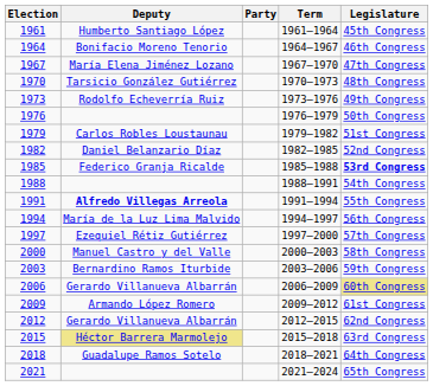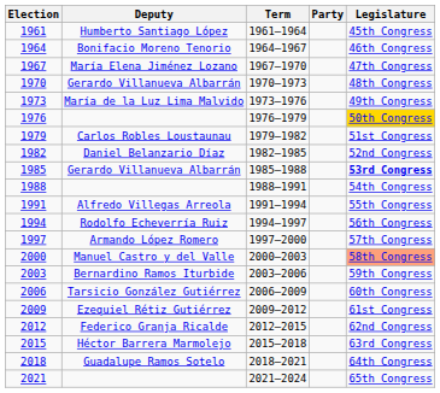 <table class="wikitable sortable" style="text-align: center">
 <tr>
 <th>Election</th>
 <th class="unsortable">Deputy</th>
+<th class="unsortable">Term</th>
 <th class="unsortable">Party</th>
-<th class="unsortable">Term</th>
 <th class="unsortable">Legislature</th>
 </tr>
 <tr>
 <td><a href='#'>1961</a></td>
 <td><a href='#'>Humberto Santiago López</a></td>
+<td>1961–1964</td>
 <td></td>
-<td>1961–1964</td>
 <td><a href='#'>45th Congress</a></td>
 </tr>
 <tr>
 <td><a href='#'>1964</a></td>
 <td><a href='#'>Bonifacio Moreno Tenorio</a></td>
+<td>1964–1967</td>
 <td></td>
-<td>1964–1967</td>
 <td><a href='#'>46th Congress</a></td>
 </tr>
 <tr>
 <td><a href='#'>1967</a></td>
 <td><a href='#'>María Elena Jiménez Lozano</a></td>
+<td>1967–1970</td>
 <td></td>
-<td>1967–1970</td>
 <td><a href='#'>47th Congress</a></td>
 </tr>
 <tr>
 <td><a href='#'>1970</a></td>
-<td><a href='#'>Tarsicio González Gutiérrez</a></td>
+<td><a href='#'>Gerardo Villanueva Albarrán</a></td>
+<td>1970–1973</td>
 <td></td>
-<td>1970–1973</td>
 <td><a href='#'>48th Congress</a></td>
 </tr>
 <tr>
 <td><a href='#'>1973</a></td>
-<td><a href='#'>Rodolfo Echeverría Ruiz</a></td>
+<td><a href='#'>María de la Luz Lima Malvido</a></td>
+<td>1973–1976</td>
 <td></td>
-<td>1973–1976</td>
 <td><a href='#'>49th Congress</a></td>
 </tr>
 <tr>
 <td><a href='#'>1976</a></td>
 <td></td>
+<td>1976–1979</td>
 <td></td>
-<td>1976–1979</td>
-<td><a href='#'>50th Congress</a></td>
+<td style="background: gold;"><a href='#'>50th Congress</a></td>
 </tr>
 <tr>
 <td><a href='#'>1979</a></td>
 <td><a href='#'>Carlos Robles Loustaunau</a></td>
+<td>1979–1982</td>
 <td></td>
-<td>1979–1982</td>
 <td><a href='#'>51st Congress</a></td>
 </tr>
 <tr>
 <td><a href='#'>1982</a></td>
 <td><a href='#'>Daniel Belanzario Díaz</a></td>
+<td>1982–1985</td>
 <td></td>
-<td>1982–1985</td>
 <td><a href='#'>52nd Congress</a></td>
 </tr>
 <tr>
 <td><a href='#'>1985</a></td>
-<td><a href='#'>Federico Granja Ricalde</a></td>
+<td><a href='#'>Gerardo Villanueva Albarrán</a></td>
+<td>1985–1988</td>
 <td></td>
-<td>1985–1988</td>
 <td><strong><a href='#'>53rd Congress</a></strong></td>
 </tr>
 <tr>
 <td><a href='#'>1988</a></td>
 <td></td>
+<td>1988–1991</td>
 <td></td>
-<td>1988–1991</td>
 <td><a href='#'>54th Congress</a></td>
 </tr>
 <tr>
 <td><a href='#'>1991</a></td>
-<td><strong><a href='#'>Alfredo Villegas Arreola</a></strong></td>
+<td><a href='#'>Alfredo Villegas Arreola</a></td>
+<td>1991–1994</td>
 <td></td>
-<td>1991–1994</td>
 <td><a href='#'>55th Congress</a></td>
 </tr>
 <tr>
 <td><a href='#'>1994</a></td>
-<td><a href='#'>María de la Luz Lima Malvido</a></td>
+<td><a href='#'>Rodolfo Echeverría Ruiz</a></td>
+<td>1994–1997</td>
 <td></td>
-<td>1994–1997</td>
 <td><a href='#'>56th Congress</a></td>
 </tr>
 <tr>
 <td><a href='#'>1997</a></td>
-<td><a href='#'>Ezequiel Rétiz Gutiérrez</a></td>
+<td><a href='#'>Armando López Romero</a></td>
+<td>1997–2000</td>
 <td></td>
-<td>1997–2000</td>
 <td><a href='#'>57th Congress</a></td>
 </tr>
 <tr>
 <td><a href='#'>2000</a></td>
 <td><a href='#'>Manuel Castro y del Valle</a></td>
+<td>2000–2003</td>
 <td></td>
-<td>2000–2003</td>
-<td><a href='#'>58th Congress</a></td>
+<td style="background: lightsalmon;"><a href='#'>58th Congress</a></td>
 </tr>
 <tr>
 <td><a href='#'>2003</a></td>
 <td><a href='#'>Bernardino Ramos Iturbide</a></td>
+<td>2003–2006</td>
 <td></td>
-<td>2003–2006</td>
 <td><a href='#'>59th Congress</a></td>
 </tr>
 <tr>
 <td><a href='#'>2006</a></td>
-<td><a href='#'>Gerardo Villanueva Albarrán</a></td>
+<td><a href='#'>Tarsicio González Gutiérrez</a></td>
+<td>2006–2009</td>
 <td></td>
-<td>2006–2009</td>
-<td style="background: khaki;"><a href='#'>60th Congress</a></td>
+<td><a href='#'>60th Congress</a></td>
 </tr>
 <tr>
 <td><a href='#'>2009</a></td>
-<td><a href='#'>Armando López Romero</a></td>
+<td><a href='#'>Ezequiel Rétiz Gutiérrez</a></td>
+<td>2009–2012</td>
 <td></td>
-<td>2009–2012</td>
 <td><a href='#'>61st Congress</a></td>
 </tr>
 <tr>
 <td><a href='#'>2012</a></td>
-<td><a href='#'>Gerardo Villanueva Albarrán</a></td>
+<td><a href='#'>Federico Granja Ricalde</a></td>
+<td>2012–2015</td>
 <td>  </td>
-<td>2012–2015</td>
 <td><a href='#'>62nd Congress</a></td>
 </tr>
 <tr>
 <td><a href='#'>2015</a></td>
-<td style="background: khaki;"><a href='#'>Héctor Barrera Marmolejo</a></td>
+<td><a href='#'>Héctor Barrera Marmolejo</a></td>
+<td>2015–2018</td>
 <td></td>
-<td>2015–2018</td>
 <td><a href='#'>63rd Congress</a></td>
 </tr>
 <tr>
 <td><a href='#'>2018</a></td>
 <td><a href='#'>Guadalupe Ramos Sotelo</a></td>
+<td>2018–2021</td>
 <td></td>
-<td>2018–2021</td>
 <td><a href='#'>64th Congress</a></td>
 </tr>
 <tr>
 <td><a href='#'>2021</a></td>
 <td></td>
+<td>2021–2024</td>
 <td></td>
-<td>2021–2024</td>
 <td><a href='#'>65th Congress</a></td>
 </tr>
 </table>
